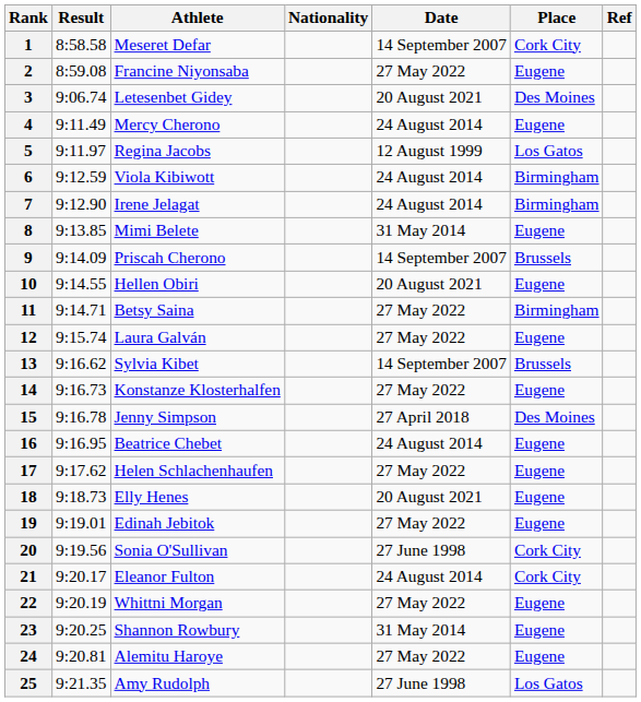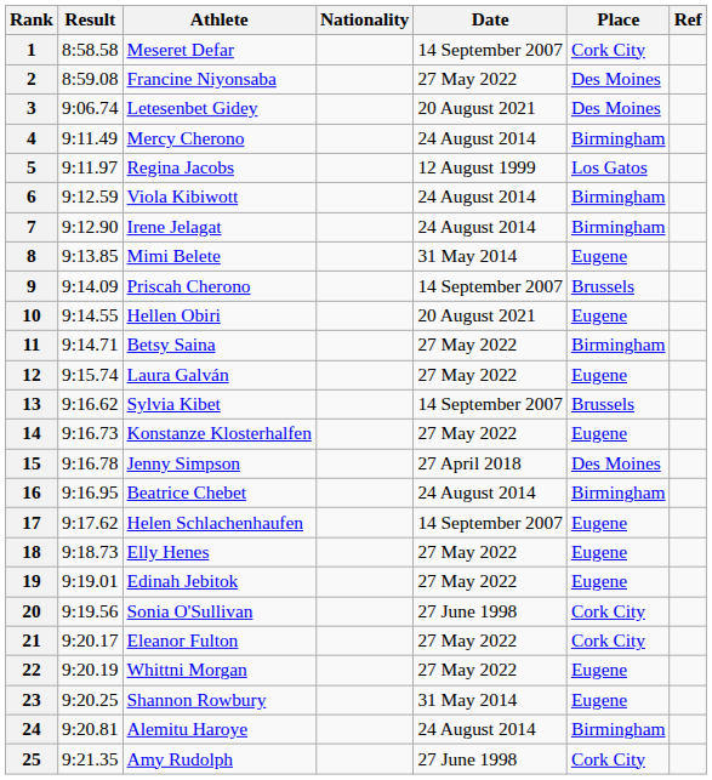 <table class="wikitable">
 <tr>
 <th>Rank</th>
 <th>Result</th>
 <th>Athlete</th>
 <th>Nationality</th>
 <th>Date</th>
 <th>Place</th>
 <th>Ref</th>
 </tr>
 <tr>
 <th>1</th>
 <td>8:58.58</td>
 <td><a href='#'>Meseret Defar</a></td>
 <td></td>
 <td>14 September 2007</td>
 <td><a href='#'>Cork City</a></td>
 <td></td>
 </tr>
 <tr>
 <th>2</th>
 <td>8:59.08</td>
 <td><a href='#'>Francine Niyonsaba</a></td>
 <td></td>
 <td>27 May 2022</td>
-<td><a href='#'>Eugene</a></td>
+<td><a href='#'>Des Moines</a></td>
 <td></td>
 </tr>
 <tr>
 <th>3</th>
 <td>9:06.74</td>
 <td><a href='#'>Letesenbet Gidey</a></td>
 <td></td>
 <td>20 August 2021</td>
 <td><a href='#'>Des Moines</a></td>
 <td></td>
 </tr>
 <tr>
 <th>4</th>
 <td>9:11.49</td>
 <td><a href='#'>Mercy Cherono</a></td>
 <td></td>
 <td>24 August 2014</td>
-<td><a href='#'>Eugene</a></td>
+<td><a href='#'>Birmingham</a></td>
 <td></td>
 </tr>
 <tr>
 <th>5</th>
 <td>9:11.97 </td>
 <td><a href='#'>Regina Jacobs</a></td>
 <td></td>
 <td>12 August 1999</td>
 <td><a href='#'>Los Gatos</a></td>
 <td></td>
 </tr>
 <tr>
 <th>6</th>
 <td>9:12.59</td>
 <td><a href='#'>Viola Kibiwott</a></td>
 <td></td>
 <td>24 August 2014</td>
 <td><a href='#'>Birmingham</a></td>
 <td></td>
 </tr>
 <tr>
 <th>7</th>
 <td>9:12.90</td>
 <td><a href='#'>Irene Jelagat</a></td>
 <td></td>
 <td>24 August 2014</td>
 <td><a href='#'>Birmingham</a></td>
 <td></td>
 </tr>
 <tr>
 <th>8</th>
 <td>9:13.85</td>
 <td><a href='#'>Mimi Belete</a></td>
 <td></td>
 <td>31 May 2014</td>
 <td><a href='#'>Eugene</a></td>
 <td></td>
 </tr>
 <tr>
 <th>9</th>
 <td>9:14.09</td>
 <td><a href='#'>Priscah Cherono</a></td>
 <td></td>
 <td>14 September 2007</td>
 <td><a href='#'>Brussels</a></td>
 <td></td>
 </tr>
 <tr>
 <th>10</th>
 <td>9:14.55</td>
 <td><a href='#'>Hellen Obiri</a></td>
 <td></td>
 <td>20 August 2021</td>
 <td><a href='#'>Eugene</a></td>
 <td></td>
 </tr>
 <tr>
 <th>11</th>
 <td>9:14.71</td>
 <td><a href='#'>Betsy Saina</a></td>
 <td></td>
 <td>27 May 2022</td>
 <td><a href='#'>Birmingham</a></td>
 <td></td>
 </tr>
 <tr>
 <th>12</th>
 <td>9:15.74</td>
 <td><a href='#'>Laura Galván</a></td>
 <td></td>
 <td>27 May 2022</td>
 <td><a href='#'>Eugene</a></td>
 <td></td>
 </tr>
 <tr>
 <th>13</th>
 <td>9:16.62</td>
 <td><a href='#'>Sylvia Kibet</a></td>
 <td></td>
 <td>14 September 2007</td>
 <td><a href='#'>Brussels</a></td>
 <td></td>
 </tr>
 <tr>
 <th>14</th>
 <td>9:16.73</td>
 <td><a href='#'>Konstanze Klosterhalfen</a></td>
 <td></td>
 <td>27 May 2022</td>
 <td><a href='#'>Eugene</a></td>
 <td></td>
 </tr>
 <tr>
 <th>15</th>
 <td>9:16.78</td>
 <td><a href='#'>Jenny Simpson</a></td>
 <td></td>
 <td>27 April 2018</td>
 <td><a href='#'>Des Moines</a></td>
 <td></td>
 </tr>
 <tr>
 <th>16</th>
 <td>9:16.95</td>
 <td><a href='#'>Beatrice Chebet</a></td>
 <td></td>
 <td>24 August 2014</td>
-<td><a href='#'>Eugene</a></td>
+<td><a href='#'>Birmingham</a></td>
 <td></td>
 </tr>
 <tr>
 <th>17</th>
 <td>9:17.62</td>
 <td><a href='#'>Helen Schlachenhaufen</a></td>
 <td></td>
-<td>27 May 2022</td>
+<td>14 September 2007</td>
 <td><a href='#'>Eugene</a></td>
 <td></td>
 </tr>
 <tr>
 <th>18</th>
 <td>9:18.73</td>
 <td><a href='#'>Elly Henes</a></td>
 <td></td>
-<td>20 August 2021</td>
+<td>27 May 2022</td>
 <td><a href='#'>Eugene</a></td>
 <td></td>
 </tr>
 <tr>
 <th>19</th>
 <td>9:19.01</td>
 <td><a href='#'>Edinah Jebitok</a></td>
 <td></td>
 <td>27 May 2022</td>
 <td><a href='#'>Eugene</a></td>
 <td></td>
 </tr>
 <tr>
 <th>20</th>
 <td>9:19.56</td>
 <td><a href='#'>Sonia O'Sullivan</a></td>
 <td></td>
 <td>27 June 1998</td>
 <td><a href='#'>Cork City</a></td>
 <td></td>
 </tr>
 <tr>
 <th>21</th>
 <td>9:20.17</td>
 <td><a href='#'>Eleanor Fulton</a></td>
 <td></td>
-<td>24 August 2014</td>
+<td>27 May 2022</td>
 <td><a href='#'>Cork City</a></td>
 <td></td>
 </tr>
 <tr>
 <th>22</th>
 <td>9:20.19</td>
 <td><a href='#'>Whittni Morgan</a></td>
 <td></td>
 <td>27 May 2022</td>
 <td><a href='#'>Eugene</a></td>
 <td></td>
 </tr>
 <tr>
 <th>23</th>
 <td>9:20.25</td>
 <td><a href='#'>Shannon Rowbury</a></td>
 <td></td>
 <td>31 May 2014</td>
 <td><a href='#'>Eugene</a></td>
 <td></td>
 </tr>
 <tr>
 <th>24</th>
 <td>9:20.81</td>
 <td><a href='#'>Alemitu Haroye</a></td>
 <td></td>
-<td>27 May 2022</td>
-<td><a href='#'>Eugene</a></td>
+<td>24 August 2014</td>
+<td><a href='#'>Birmingham</a></td>
 <td></td>
 </tr>
 <tr>
 <th>25</th>
 <td>9:21.35</td>
 <td><a href='#'>Amy Rudolph</a></td>
 <td></td>
 <td>27 June 1998</td>
-<td><a href='#'>Los Gatos</a></td>
+<td><a href='#'>Cork City</a></td>
 <td></td>
 </tr>
 </table>
